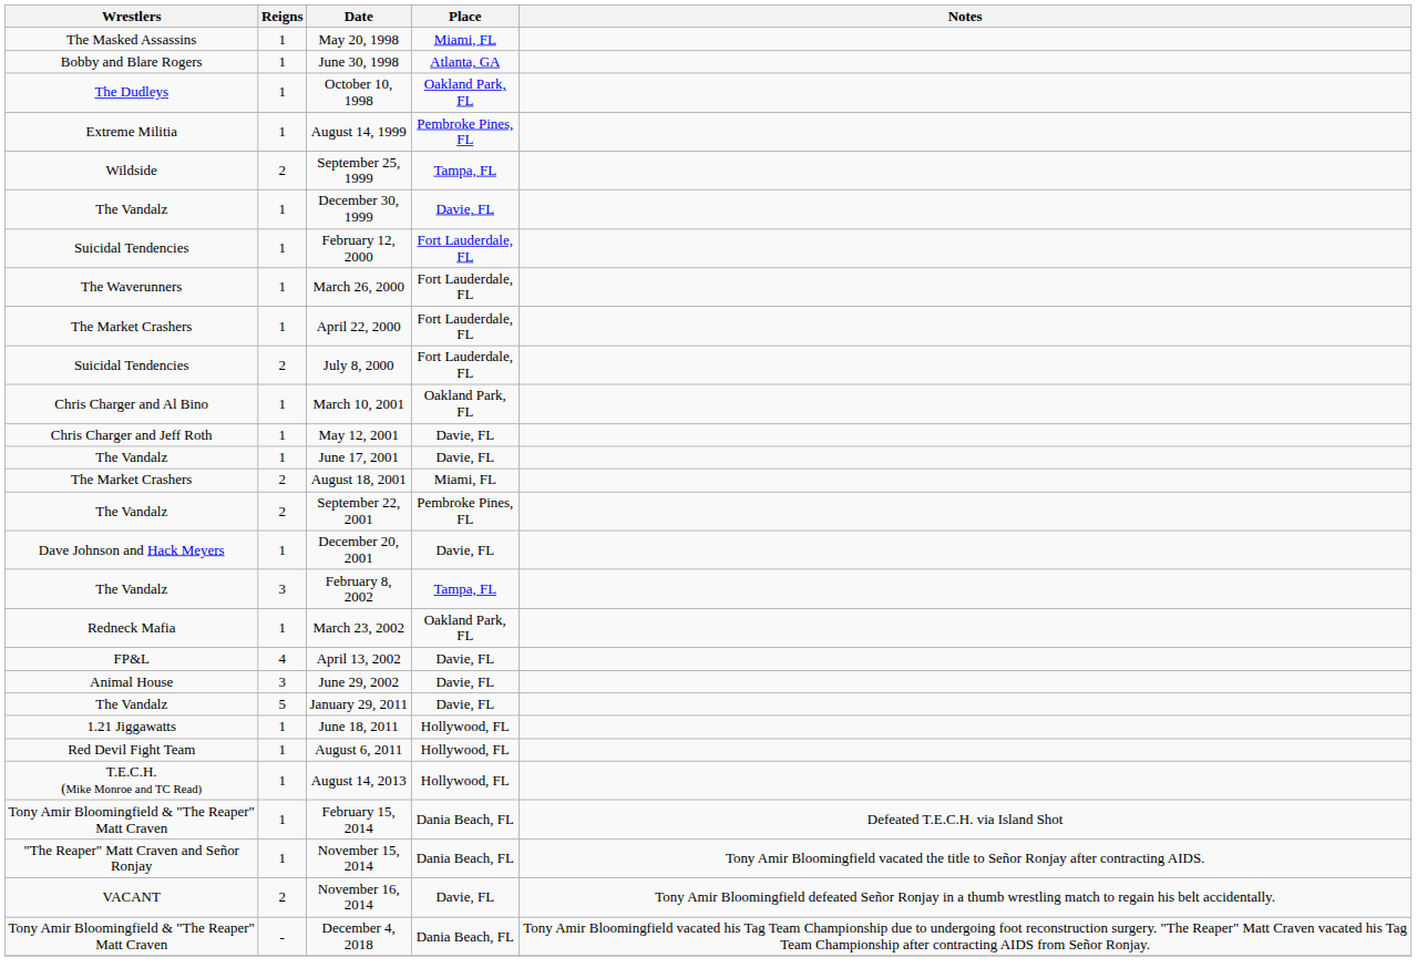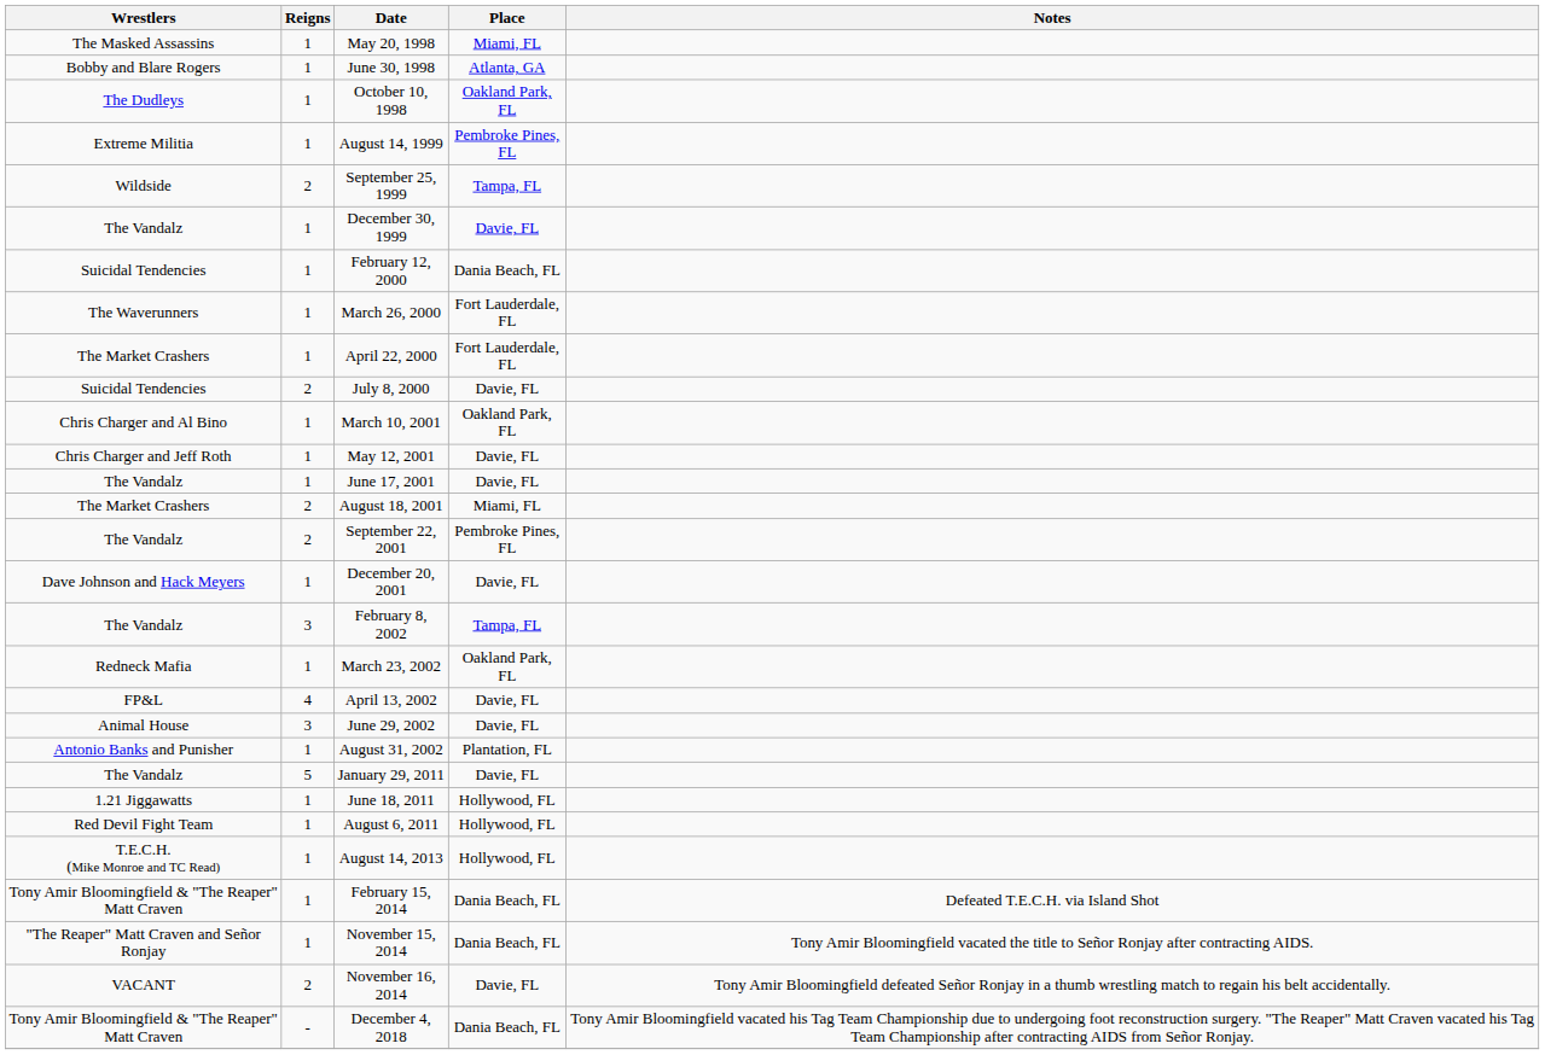 <table class="wikitable sortable" style="text-align: center">
 <tr>
 <th>Wrestlers</th>
 <th>Reigns</th>
 <th>Date</th>
 <th>Place</th>
 <th>Notes</th>
 </tr>
 <tr>
 <td>The Masked Assassins<br></td>
 <td>1</td>
 <td>May 20, 1998</td>
 <td><a href='#'>Miami, FL</a></td>
 <td></td>
 </tr>
 <tr>
 <td>Bobby and Blare Rogers</td>
 <td>1</td>
 <td>June 30, 1998</td>
 <td><a href='#'>Atlanta, GA</a></td>
 <td></td>
 </tr>
 <tr>
 <td><a href='#'>The Dudleys</a><br></td>
 <td>1</td>
 <td>October 10, 1998</td>
 <td><a href='#'>Oakland Park, FL</a></td>
 <td></td>
 </tr>
 <tr>
 <td>Extreme Militia<br></td>
 <td>1</td>
 <td>August 14, 1999</td>
 <td><a href='#'>Pembroke Pines, FL</a></td>
 <td></td>
 </tr>
 <tr>
 <td>Wildside<br></td>
 <td>2</td>
 <td>September 25, 1999</td>
 <td><a href='#'>Tampa, FL</a></td>
 <td></td>
 </tr>
 <tr>
 <td>The Vandalz<br></td>
 <td>1</td>
 <td>December 30, 1999</td>
 <td><a href='#'>Davie, FL</a></td>
 <td></td>
 </tr>
 <tr>
 <td>Suicidal Tendencies<br></td>
 <td>1</td>
 <td>February 12, 2000</td>
-<td><a href='#'>Fort Lauderdale, FL</a></td>
+<td>Dania Beach, FL</td>
 <td></td>
 </tr>
 <tr>
 <td>The Waverunners<br></td>
 <td>1</td>
 <td>March 26, 2000</td>
 <td>Fort Lauderdale, FL</td>
 <td></td>
 </tr>
 <tr>
 <td>The Market Crashers<br></td>
 <td>1</td>
 <td>April 22, 2000</td>
 <td>Fort Lauderdale, FL</td>
 <td></td>
 </tr>
 <tr>
 <td>Suicidal Tendencies<br></td>
 <td>2</td>
 <td>July 8, 2000</td>
-<td>Fort Lauderdale, FL</td>
+<td>Davie, FL</td>
 <td></td>
 </tr>
 <tr>
 <td>Chris Charger and Al Bino</td>
 <td>1</td>
 <td>March 10, 2001</td>
 <td>Oakland Park, FL</td>
 <td></td>
 </tr>
 <tr>
 <td>Chris Charger  and Jeff Roth </td>
 <td>1</td>
 <td>May 12, 2001</td>
 <td>Davie, FL</td>
 <td></td>
 </tr>
 <tr>
 <td>The Vandalz<br></td>
 <td>1</td>
 <td>June 17, 2001</td>
 <td>Davie, FL</td>
 <td></td>
 </tr>
 <tr>
 <td>The Market Crashers<br></td>
 <td>2</td>
 <td>August 18, 2001</td>
 <td>Miami, FL</td>
 <td></td>
 </tr>
 <tr>
 <td>The Vandalz<br></td>
 <td>2</td>
 <td>September 22, 2001</td>
 <td>Pembroke Pines, FL</td>
 <td></td>
 </tr>
 <tr>
 <td>Dave Johnson and <a href='#'>Hack Meyers</a></td>
 <td>1</td>
 <td>December 20, 2001</td>
 <td>Davie, FL</td>
 <td></td>
 </tr>
 <tr>
 <td>The Vandalz<br></td>
 <td>3</td>
 <td>February 8, 2002</td>
 <td><a href='#'>Tampa, FL</a></td>
 <td></td>
 </tr>
 <tr>
 <td>Redneck Mafia<br></td>
 <td>1</td>
 <td>March 23, 2002</td>
 <td>Oakland Park, FL</td>
 <td></td>
 </tr>
 <tr>
 <td>FP&L<br></td>
 <td>4</td>
 <td>April 13, 2002</td>
 <td>Davie, FL</td>
 <td></td>
 </tr>
 <tr>
 <td>Animal House<br></td>
 <td>3</td>
 <td>June 29, 2002</td>
 <td>Davie, FL</td>
 <td></td>
 </tr>
 <tr>
+<td><a href='#'>Antonio Banks</a> and Punisher</td>
+<td>1</td>
+<td>August 31, 2002</td>
+<td>Plantation, FL</td>
+<td></td>
+</tr>
+<tr>
 <td>The Vandalz<br></td>
 <td>5</td>
 <td>January 29, 2011</td>
 <td>Davie, FL</td>
 <td></td>
 </tr>
 <tr>
 <td>1.21 Jiggawatts<br></td>
 <td>1</td>
 <td>June 18, 2011</td>
 <td>Hollywood, FL</td>
 <td></td>
 </tr>
 <tr>
 <td>Red Devil Fight Team<br></td>
 <td>1</td>
 <td>August 6, 2011</td>
 <td>Hollywood, FL</td>
 <td></td>
 </tr>
 <tr>
 <td>T.E.C.H.<br>(<small>Mike Monroe and TC Read)</small></td>
 <td>1</td>
 <td>August 14, 2013</td>
 <td>Hollywood, FL</td>
 <td></td>
 </tr>
 <tr>
 <td>Tony Amir Bloomingfield & "The Reaper" Matt Craven</td>
 <td>1</td>
 <td>February 15, 2014</td>
 <td>Dania Beach, FL</td>
 <td>Defeated T.E.C.H. via Island Shot</td>
 </tr>
 <tr>
 <td>"The Reaper" Matt Craven and Señor Ronjay</td>
 <td>1</td>
 <td>November 15, 2014</td>
 <td>Dania Beach, FL</td>
 <td>Tony Amir Bloomingfield vacated the title to Señor Ronjay after contracting AIDS.</td>
 </tr>
 <tr>
 <td>VACANT</td>
 <td>2</td>
 <td>November 16, 2014</td>
 <td>Davie, FL</td>
 <td>Tony Amir Bloomingfield defeated Señor Ronjay in a thumb wrestling match to regain his belt accidentally.</td>
 </tr>
 <tr>
 <td>Tony Amir Bloomingfield & "The Reaper" Matt Craven</td>
 <td>-</td>
 <td>December 4, 2018</td>
 <td>Dania Beach, FL</td>
 <td>Tony Amir Bloomingfield vacated his Tag Team Championship due to undergoing foot reconstruction surgery. "The Reaper" Matt Craven vacated his Tag Team Championship after contracting AIDS from Señor Ronjay.</td>
 </tr>
 <tr>
 </tr>
 </table>
